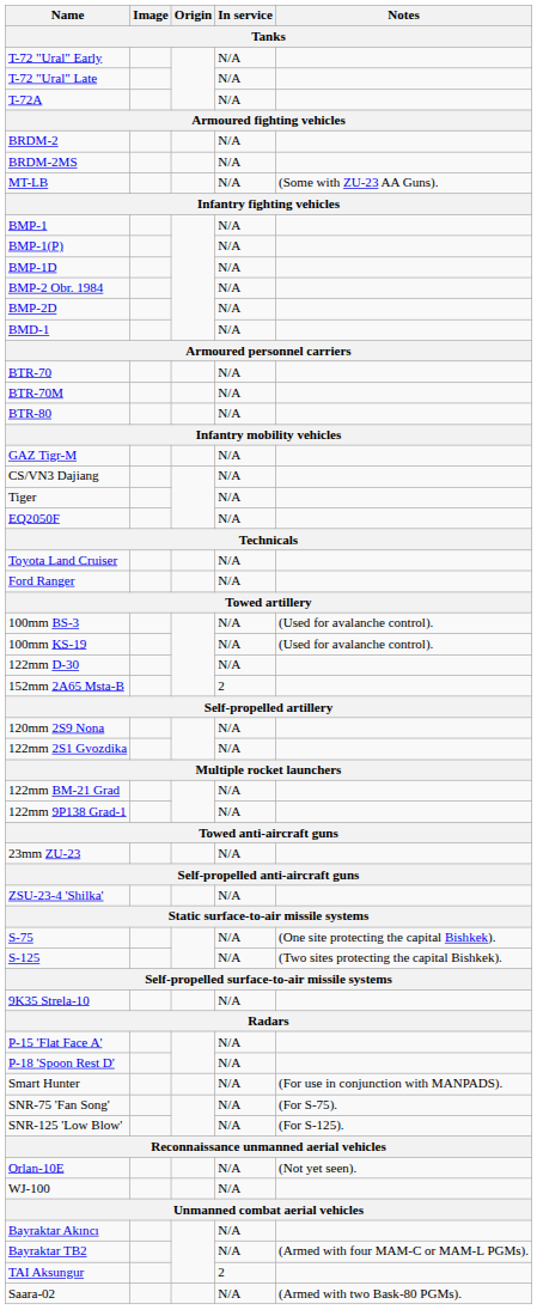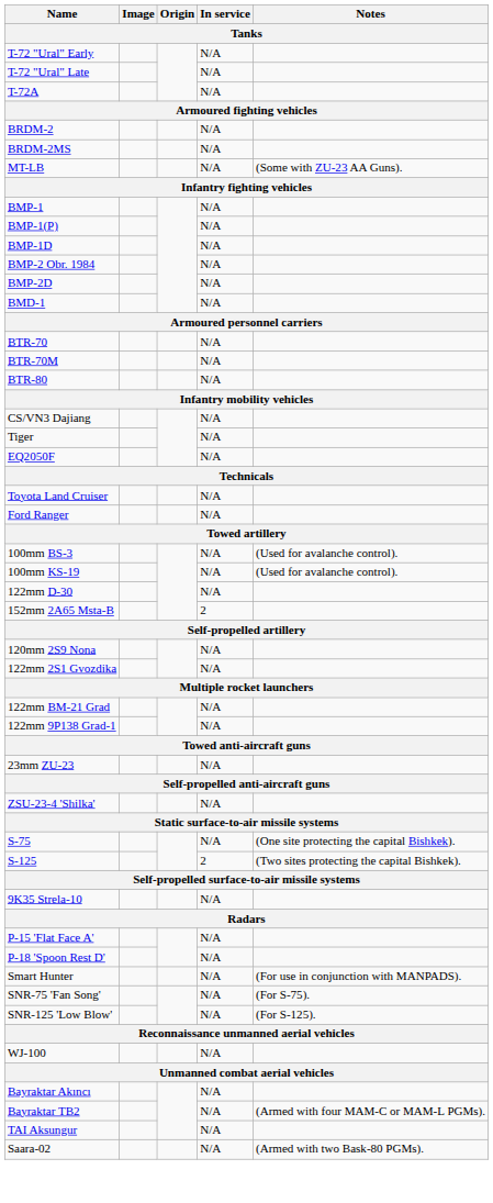 <table class="wikitable">
 <tr>
 <th>Name</th>
 <th>Image</th>
 <th>Origin</th>
 <th>In service</th>
 <th>Notes</th>
 </tr>
 <tr>
 <th colspan="5">Tanks</th>
 </tr>
 <tr>
 <td><a href='#'>T-72 "Ural" Early</a></td>
 <td></td>
 <td rowspan="3"></td>
 <td>N/A</td>
 <td></td>
 </tr>
 <tr>
 <td><a href='#'>T-72 "Ural" Late</a></td>
 <td></td>
 <td>N/A</td>
 <td></td>
 </tr>
 <tr>
 <td><a href='#'>T-72A</a></td>
 <td></td>
 <td>N/A</td>
 <td></td>
 </tr>
 <tr>
 <th colspan="5">Armoured fighting vehicles</th>
 </tr>
 <tr>
 <td><a href='#'>BRDM-2</a></td>
 <td></td>
 <td></td>
 <td>N/A</td>
 <td></td>
 </tr>
 <tr>
 <td><a href='#'>BRDM-2MS</a></td>
 <td></td>
 <td></td>
 <td>N/A</td>
 <td></td>
 </tr>
 <tr>
 <td><a href='#'>MT-LB</a></td>
 <td></td>
 <td><br></td>
 <td>N/A</td>
 <td>(Some with <a href='#'>ZU-23</a> AA Guns).</td>
 </tr>
 <tr>
 <th colspan="5">Infantry fighting vehicles</th>
 </tr>
 <tr>
 <td><a href='#'>BMP-1</a></td>
 <td></td>
 <td rowspan="6"></td>
 <td>N/A</td>
 <td></td>
 </tr>
 <tr>
 <td><a href='#'>BMP-1(P)</a></td>
 <td></td>
 <td>N/A</td>
 <td></td>
 </tr>
 <tr>
 <td><a href='#'>BMP-1D</a></td>
 <td></td>
 <td>N/A</td>
 <td></td>
 </tr>
 <tr>
 <td><a href='#'>BMP-2 Obr. 1984</a></td>
 <td></td>
 <td>N/A</td>
 <td></td>
 </tr>
 <tr>
 <td><a href='#'>BMP-2D</a></td>
 <td></td>
 <td>N/A</td>
 <td></td>
 </tr>
 <tr>
 <td><a href='#'>BMD-1</a></td>
 <td></td>
 <td>N/A</td>
 <td></td>
 </tr>
 <tr>
 <th colspan="5">Armoured personnel carriers</th>
 </tr>
 <tr>
 <td><a href='#'>BTR-70</a></td>
 <td></td>
 <td></td>
 <td>N/A</td>
 <td></td>
 </tr>
 <tr>
 <td><a href='#'>BTR-70M</a></td>
 <td></td>
 <td></td>
 <td>N/A</td>
 <td></td>
 </tr>
 <tr>
 <td><a href='#'>BTR-80</a></td>
 <td></td>
 <td></td>
 <td>N/A</td>
 <td></td>
 </tr>
 <tr>
 <th colspan="5">Infantry mobility vehicles</th>
-</tr>
-<tr>
-<td><a href='#'>GAZ Tigr-M</a></td>
-<td></td>
-<td></td>
-<td>N/A</td>
-<td></td>
 </tr>
 <tr>
 <td>CS/VN3 Dajiang</td>
 <td></td>
 <td rowspan="3"></td>
 <td>N/A</td>
 <td></td>
 </tr>
 <tr>
 <td>Tiger</td>
 <td></td>
 <td>N/A</td>
 <td></td>
 </tr>
 <tr>
 <td><a href='#'>EQ2050F</a></td>
 <td></td>
 <td>N/A</td>
 <td></td>
 </tr>
 <tr>
 <th colspan="5">Technicals</th>
 </tr>
 <tr>
 <td><a href='#'>Toyota Land Cruiser</a></td>
 <td></td>
 <td></td>
 <td>N/A</td>
 <td></td>
 </tr>
 <tr>
 <td><a href='#'>Ford Ranger</a></td>
 <td></td>
 <td></td>
 <td>N/A</td>
 <td></td>
 </tr>
 <tr>
 <th colspan="5">Towed artillery</th>
 </tr>
 <tr>
 <td>100mm <a href='#'>BS-3</a></td>
 <td></td>
 <td rowspan="4"></td>
 <td>N/A</td>
 <td>(Used for avalanche control).</td>
 </tr>
 <tr>
 <td>100mm <a href='#'>KS-19</a></td>
 <td></td>
 <td>N/A</td>
 <td>(Used for avalanche control).</td>
 </tr>
 <tr>
 <td>122mm <a href='#'>D-30</a></td>
 <td></td>
 <td>N/A</td>
 <td></td>
 </tr>
 <tr>
 <td>152mm <a href='#'>2A65 Msta-B</a></td>
 <td></td>
 <td>2</td>
 <td></td>
 </tr>
 <tr>
 <th colspan="5">Self-propelled artillery</th>
 </tr>
 <tr>
 <td>120mm <a href='#'>2S9 Nona</a></td>
 <td></td>
 <td rowspan="2"></td>
 <td>N/A</td>
 <td></td>
 </tr>
 <tr>
 <td>122mm <a href='#'>2S1 Gvozdika</a></td>
 <td></td>
 <td>N/A</td>
 <td></td>
 </tr>
 <tr>
 <th colspan="5">Multiple rocket launchers</th>
 </tr>
 <tr>
 <td>122mm <a href='#'>BM-21 Grad</a></td>
 <td></td>
 <td rowspan="2"></td>
 <td>N/A</td>
 <td></td>
 </tr>
 <tr>
 <td>122mm <a href='#'>9P138 Grad-1</a></td>
 <td></td>
 <td>N/A</td>
 <td></td>
 </tr>
 <tr>
 <th colspan="5">Towed anti-aircraft guns</th>
 </tr>
 <tr>
 <td>23mm <a href='#'>ZU-23</a></td>
 <td></td>
 <td></td>
 <td>N/A</td>
 <td></td>
 </tr>
 <tr>
 <th colspan="5">Self-propelled anti-aircraft guns</th>
 </tr>
 <tr>
 <td><a href='#'>ZSU-23-4 'Shilka'</a></td>
 <td></td>
 <td></td>
 <td>N/A</td>
 <td></td>
 </tr>
 <tr>
 <th colspan="5">Static surface-to-air missile systems</th>
 </tr>
 <tr>
 <td><a href='#'>S-75</a></td>
 <td></td>
 <td rowspan="2"></td>
 <td>N/A</td>
 <td>(One site protecting the capital <a href='#'>Bishkek</a>).</td>
 </tr>
 <tr>
 <td><a href='#'>S-125</a></td>
 <td></td>
-<td>N/A</td>
+<td>2</td>
 <td>(Two sites protecting the capital Bishkek).</td>
 </tr>
 <tr>
 <th colspan="5">Self-propelled surface-to-air missile systems</th>
 </tr>
 <tr>
 <td><a href='#'>9K35 Strela-10</a></td>
 <td></td>
 <td></td>
 <td>N/A</td>
 <td></td>
 </tr>
 <tr>
 <th colspan="5">Radars</th>
 </tr>
 <tr>
 <td><a href='#'>P-15 'Flat Face A'</a></td>
 <td></td>
 <td rowspan="2"></td>
 <td>N/A</td>
 <td></td>
 </tr>
 <tr>
 <td><a href='#'>P-18 'Spoon Rest D'</a></td>
 <td></td>
 <td>N/A</td>
 <td></td>
 </tr>
 <tr>
 <td>Smart Hunter</td>
 <td></td>
 <td></td>
 <td>N/A</td>
 <td>(For use in conjunction with MANPADS).</td>
 </tr>
 <tr>
 <td>SNR-75 'Fan Song'</td>
 <td></td>
 <td rowspan="2"></td>
 <td>N/A</td>
 <td>(For S-75).</td>
 </tr>
 <tr>
 <td>SNR-125 'Low Blow'</td>
 <td></td>
 <td>N/A</td>
 <td>(For S-125).</td>
 </tr>
 <tr>
 <th colspan="5">Reconnaissance unmanned aerial vehicles</th>
 </tr>
 <tr>
-<td><a href='#'>Orlan-10E</a></td>
-<td></td>
-<td></td>
-<td>N/A</td>
-<td>(Not yet seen).</td>
-</tr>
-<tr>
 <td>WJ-100</td>
 <td></td>
 <td></td>
 <td>N/A</td>
 <td></td>
 </tr>
 <tr>
 <th colspan="5">Unmanned combat aerial vehicles</th>
 </tr>
 <tr>
 <td><a href='#'>Bayraktar Akıncı</a></td>
 <td></td>
 <td rowspan="3"></td>
 <td>N/A</td>
 <td></td>
 </tr>
 <tr>
 <td><a href='#'>Bayraktar TB2</a></td>
 <td></td>
 <td>N/A</td>
 <td>(Armed with four MAM-C or MAM-L PGMs).</td>
 </tr>
 <tr>
 <td><a href='#'>TAI Aksungur</a></td>
 <td></td>
-<td>2</td>
+<td>N/A</td>
 <td></td>
 </tr>
 <tr>
 <td>Saara-02</td>
 <td></td>
 <td></td>
 <td>N/A</td>
 <td>(Armed with two Bask-80 PGMs).</td>
 </tr>
 </table>
